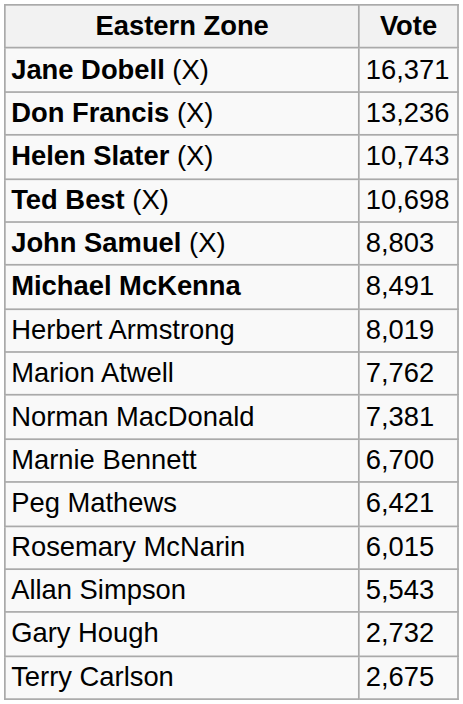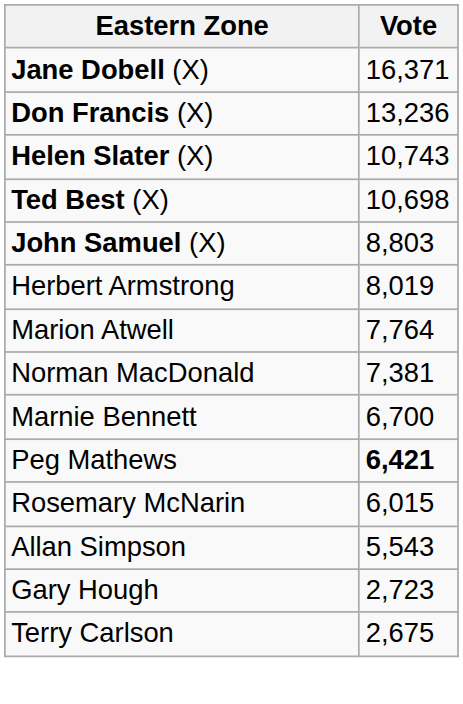 <table class="wikitable">
 <tr>
 <th bgcolor="#DDDDFF" width="200px">Eastern Zone</th>
 <th bgcolor="#DDDDFF" width="50px">Vote</th>
 </tr>
 <tr>
 <td><strong>Jane Dobell</strong> (X)</td>
 <td>16,371</td>
 </tr>
 <tr>
 <td><strong>Don Francis</strong> (X)</td>
 <td>13,236</td>
 </tr>
 <tr>
 <td><strong>Helen Slater</strong> (X)</td>
 <td>10,743</td>
 </tr>
 <tr>
 <td><strong>Ted Best</strong> (X)</td>
 <td>10,698</td>
 </tr>
 <tr>
 <td><strong>John Samuel</strong> (X)</td>
 <td>8,803</td>
 </tr>
 <tr>
-<td><strong>Michael McKenna</strong></td>
-<td>8,491</td>
-</tr>
-<tr>
 <td>Herbert Armstrong</td>
 <td>8,019</td>
 </tr>
 <tr>
 <td>Marion Atwell</td>
-<td>7,762</td>
+<td>7,764</td>
 </tr>
 <tr>
 <td>Norman MacDonald</td>
 <td>7,381</td>
 </tr>
 <tr>
 <td>Marnie Bennett</td>
 <td>6,700</td>
 </tr>
 <tr>
 <td>Peg Mathews</td>
-<td>6,421</td>
+<td><strong>6,421</strong></td>
 </tr>
 <tr>
 <td>Rosemary McNarin</td>
 <td>6,015</td>
 </tr>
 <tr>
 <td>Allan Simpson</td>
 <td>5,543</td>
 </tr>
 <tr>
 <td>Gary Hough</td>
-<td>2,732</td>
+<td>2,723</td>
 </tr>
 <tr>
 <td>Terry Carlson</td>
 <td>2,675</td>
 </tr>
 </table>
